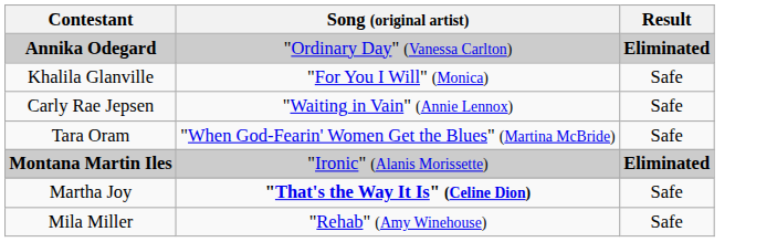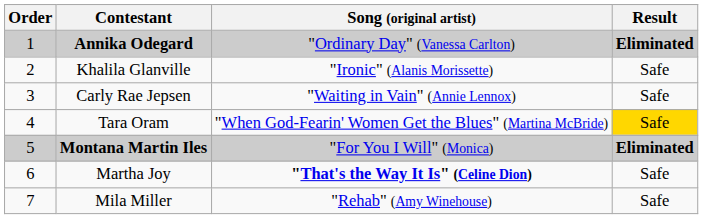 <table class="wikitable plainrowheaders" style="text-align:center;">
 <tr>
+<th>Order</th>
 <th>Contestant</th>
 <th>Song <small>(original artist)</small></th>
 <th>Result</th>
 </tr>
 <tr style="background:#ccc;">
+<td>1</td>
 <td><strong>Annika Odegard</strong></td>
 <td>"<a href='#'>Ordinary Day</a>" <small>(<a href='#'>Vanessa Carlton</a>)</small></td>
 <td><strong>Eliminated</strong></td>
 </tr>
 <tr>
+<td>2</td>
 <td>Khalila Glanville</td>
-<td>"<a href='#'>For You I Will</a>" <small>(<a href='#'>Monica</a>)</small></td>
+<td>"<a href='#'>Ironic</a>" <small>(<a href='#'>Alanis Morissette</a>)</small></td>
 <td>Safe</td>
 </tr>
 <tr>
+<td>3</td>
 <td>Carly Rae Jepsen</td>
 <td>"<a href='#'>Waiting in Vain</a>" <small>(<a href='#'>Annie Lennox</a>)</small></td>
 <td>Safe</td>
 </tr>
 <tr>
+<td>4</td>
 <td>Tara Oram</td>
 <td>"<a href='#'>When God-Fearin' Women Get the Blues</a>" <small>(<a href='#'>Martina McBride</a>)</small></td>
-<td>Safe</td>
+<td style="background: gold;">Safe</td>
 </tr>
 <tr style="background:#ccc;">
+<td>5</td>
 <td><strong>Montana Martin Iles</strong></td>
-<td>"<a href='#'>Ironic</a>" <small>(<a href='#'>Alanis Morissette</a>)</small></td>
+<td>"<a href='#'>For You I Will</a>" <small>(<a href='#'>Monica</a>)</small></td>
 <td><strong>Eliminated</strong></td>
 </tr>
 <tr>
+<td>6</td>
 <td>Martha Joy</td>
 <td><strong>"<a href='#'>That's the Way It Is</a>" <small>(<a href='#'>Celine Dion</a>)</small></strong></td>
 <td>Safe</td>
 </tr>
 <tr>
+<td>7</td>
 <td>Mila Miller</td>
 <td>"<a href='#'>Rehab</a>" <small>(<a href='#'>Amy Winehouse</a>)</small></td>
 <td>Safe</td>
 </tr>
 </table>
